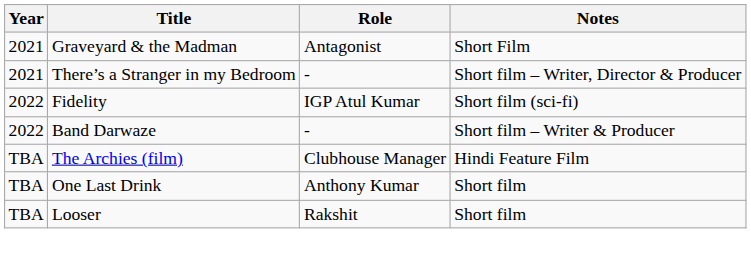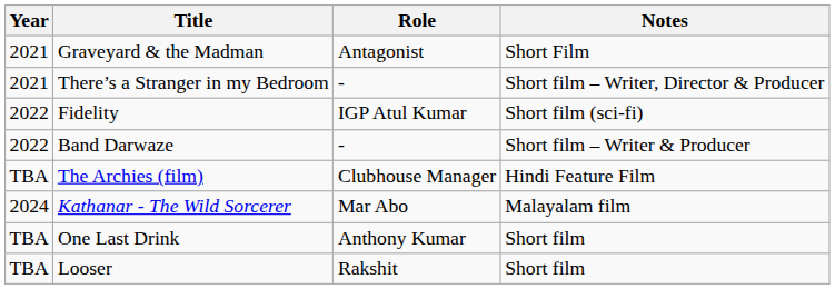 <table class="wikitable sortable">
 <tr>
 <th>Year</th>
 <th>Title</th>
 <th>Role</th>
 <th>Notes</th>
 </tr>
 <tr>
 <td>2021</td>
 <td>Graveyard & the Madman</td>
 <td>Antagonist</td>
 <td>Short Film</td>
 </tr>
 <tr>
 <td>2021</td>
 <td>There’s a Stranger in my Bedroom</td>
 <td>-</td>
 <td>Short film – Writer, Director & Producer</td>
 </tr>
 <tr>
 <td>2022</td>
 <td>Fidelity</td>
 <td>IGP Atul Kumar</td>
 <td>Short film (sci-fi)</td>
 </tr>
 <tr>
 <td>2022</td>
 <td>Band Darwaze</td>
 <td>-</td>
 <td>Short film – Writer & Producer</td>
 </tr>
 <tr>
 <td>TBA</td>
 <td><a href='#'>The Archies (film)</a></td>
 <td>Clubhouse Manager</td>
 <td>Hindi Feature Film</td>
 </tr>
 <tr>
+<td>2024</td>
+<td><em><a href='#'>Kathanar - The Wild Sorcerer</a></em></td>
+<td>Mar Abo</td>
+<td>Malayalam film</td>
+</tr>
+<tr>
 <td>TBA</td>
 <td>One Last Drink</td>
 <td>Anthony Kumar</td>
 <td>Short film</td>
 </tr>
 <tr>
 <td>TBA</td>
 <td>Looser</td>
 <td>Rakshit</td>
 <td>Short film</td>
 </tr>
 </table>
